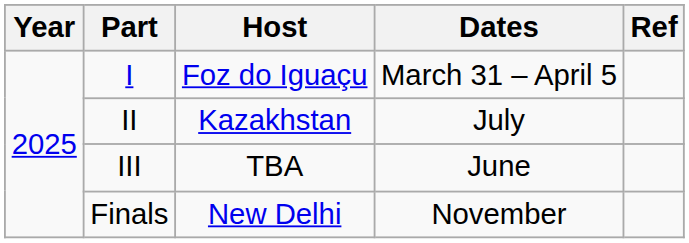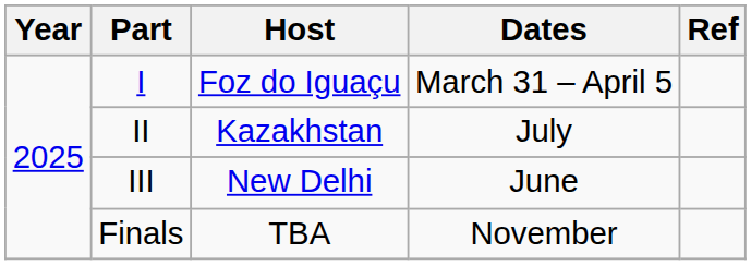 <table class="wikitable" style="text-align:center;">
 <tr>
 <th>Year</th>
 <th>Part</th>
 <th>Host</th>
 <th>Dates</th>
 <th>Ref</th>
 </tr>
 <tr>
 <td rowspan=4><a href='#'>2025</a></td>
 <td><a href='#'>I</a></td>
 <td> <a href='#'>Foz do Iguaçu</a></td>
 <td>March 31 – April 5</td>
 <td></td>
 </tr>
 <tr>
 <td>II</td>
 <td> <a href='#'>Kazakhstan</a></td>
 <td>July</td>
 <td></td>
 </tr>
 <tr>
 <td>III</td>
-<td>TBA</td>
+<td> <a href='#'>New Delhi</a></td>
 <td>June</td>
 <td></td>
 </tr>
 <tr>
 <td>Finals</td>
-<td> <a href='#'>New Delhi</a></td>
+<td>TBA</td>
 <td>November</td>
 <td></td>
 </tr>
 </table>
